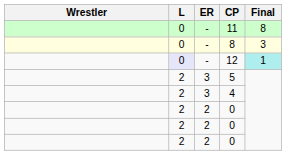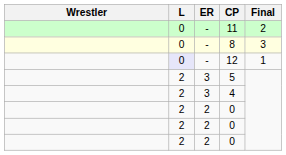 <table class="wikitable" style="text-align: center;" |>
 <tr>
 <th width="250">Wrestler</th>
 <th width="32">L</th>
 <th width="32">ER</th>
 <th width="32">CP</th>
 <th width="50">Final</th>
 </tr>
 <tr bgcolor="ccffcc">
 <td style="text-align:left;"></td>
 <td>0</td>
 <td>-</td>
 <td>11</td>
-<td>8</td>
+<td>2</td>
 </tr>
 <tr bgcolor="lightyellow">
 <td style="text-align:left;"></td>
 <td>0</td>
 <td>-</td>
 <td>8</td>
 <td>3</td>
 </tr>
 <tr>
 <td style="text-align:left;"></td>
 <td style="background: lavender;">0</td>
 <td>-</td>
 <td>12</td>
-<td style="background: paleturquoise;">1</td>
+<td>1</td>
 </tr>
 <tr>
 <td style="text-align:left;"></td>
 <td>2</td>
 <td>3</td>
 <td>5</td>
 </tr>
 <tr>
 <td style="text-align:left;"></td>
 <td>2</td>
 <td>3</td>
 <td>4</td>
 </tr>
 <tr>
 <td style="text-align:left;"></td>
 <td>2</td>
 <td>2</td>
 <td>0</td>
 </tr>
 <tr>
 <td style="text-align:left;"></td>
 <td>2</td>
 <td>2</td>
 <td>0</td>
 </tr>
 <tr>
 <td style="text-align:left;"></td>
 <td>2</td>
 <td>2</td>
 <td>0</td>
 </tr>
 </table>
